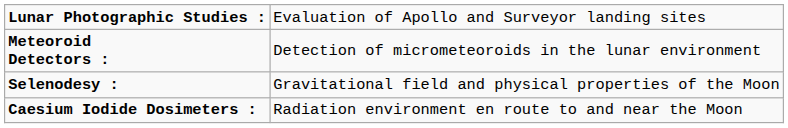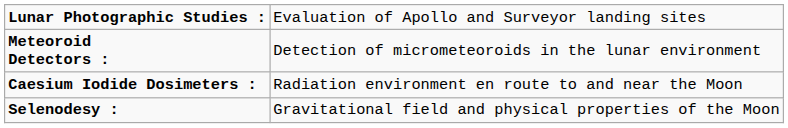 <table class="wikitable">
 <tr>
 <td><strong> Lunar Photographic Studies :</strong></td>
 <td>Evaluation of Apollo and Surveyor landing sites</td>
 </tr>
 <tr>
 <td><strong> Meteoroid<br>Detectors :</strong></td>
 <td>Detection of micrometeoroids in the lunar environment</td>
 </tr>
 <tr>
+<td><strong> Caesium Iodide Dosimeters :</strong></td>
+<td>Radiation environment en route to and near the Moon</td>
+</tr>
+<tr>
 <td><strong> Selenodesy :</strong></td>
 <td>Gravitational field and physical properties of the Moon</td>
 </tr>
-<tr>
-<td><strong> Caesium Iodide Dosimeters :</strong></td>
-<td>Radiation environment en route to and near the Moon</td>
-</tr>
 </table>
